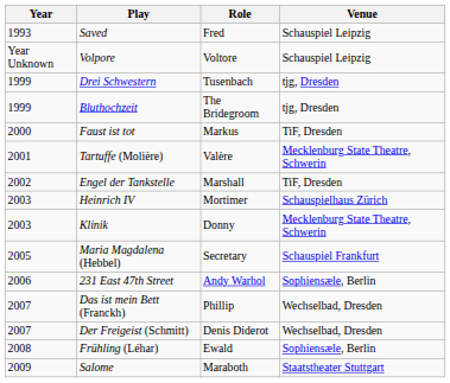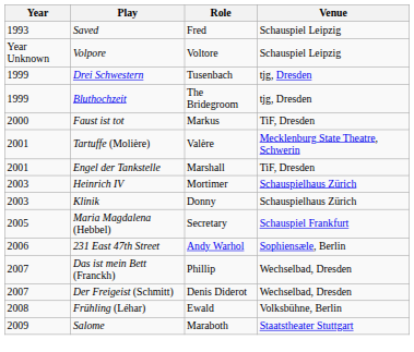 <table class="wikitable">
 <tr>
 <th>Year</th>
 <th>Play</th>
 <th>Role</th>
 <th>Venue</th>
 </tr>
 <tr>
 <td>1993</td>
 <td><em>Saved</em></td>
 <td>Fred</td>
 <td>Schauspiel Leipzig</td>
 </tr>
 <tr>
 <td>Year Unknown</td>
 <td><em>Volpore</em></td>
 <td>Voltore</td>
 <td>Schauspiel Leipzig</td>
 </tr>
 <tr>
 <td>1999</td>
 <td><em><a href='#'>Drei Schwestern</a></em></td>
 <td>Tusenbach</td>
 <td>tjg, <a href='#'>Dresden</a></td>
 </tr>
 <tr>
 <td>1999</td>
 <td><em><a href='#'>Bluthochzeit</a></em></td>
 <td>The Bridegroom</td>
 <td>tjg, Dresden</td>
 </tr>
 <tr>
 <td>2000</td>
 <td><em>Faust ist tot</em></td>
 <td>Markus</td>
 <td>TiF, Dresden</td>
 </tr>
 <tr>
 <td>2001</td>
 <td><em>Tartuffe</em> (Molière)</td>
 <td>Valère</td>
 <td><a href='#'>Mecklenburg State Theatre</a>, <a href='#'>Schwerin</a></td>
 </tr>
 <tr>
-<td>2002</td>
+<td>2001</td>
 <td><em>Engel der Tankstelle</em></td>
 <td>Marshall</td>
 <td>TiF, Dresden</td>
 </tr>
 <tr>
 <td>2003</td>
 <td><em>Heinrich IV</em></td>
 <td>Mortimer</td>
 <td><a href='#'>Schauspielhaus Zürich</a></td>
 </tr>
 <tr>
 <td>2003</td>
 <td><em>Klinik</em></td>
 <td>Donny</td>
-<td><a href='#'>Mecklenburg State Theatre</a>, <a href='#'>Schwerin</a></td>
+<td>Schauspielhaus Zürich</td>
 </tr>
 <tr>
 <td>2005</td>
 <td><em>Maria Magdalena</em> (Hebbel)</td>
 <td>Secretary</td>
 <td><a href='#'>Schauspiel Frankfurt</a></td>
 </tr>
 <tr>
 <td>2006</td>
 <td><em>231 East 47th Street</em></td>
 <td><a href='#'>Andy Warhol</a></td>
 <td><a href='#'>Sophiensæle</a>, Berlin</td>
 </tr>
 <tr>
 <td>2007</td>
 <td><em>Das ist mein Bett</em> (Franckh)</td>
 <td>Phillip</td>
 <td>Wechselbad, Dresden</td>
 </tr>
 <tr>
 <td>2007</td>
 <td><em>Der Freigeist</em> (Schmitt)</td>
 <td>Denis Diderot</td>
 <td>Wechselbad, Dresden</td>
 </tr>
 <tr>
 <td>2008</td>
 <td><em>Frühling</em> (Léhar)</td>
 <td>Ewald</td>
-<td><a href='#'>Sophiensæle</a>, Berlin</td>
+<td>Volksbühne, Berlin</td>
 </tr>
 <tr>
 <td>2009</td>
 <td><em>Salome</em></td>
 <td>Maraboth</td>
 <td><a href='#'>Staatstheater Stuttgart</a></td>
 </tr>
 </table>
